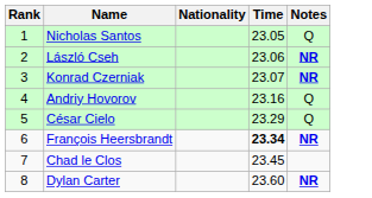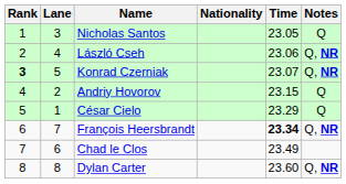 <table class="wikitable sortable" style="text-align:center">
 <tr>
 <th>Rank</th>
+<th>Lane</th>
 <th>Name</th>
 <th>Nationality</th>
 <th>Time</th>
 <th>Notes</th>
 </tr>
 <tr bgcolor=ccffcc>
 <td>1</td>
+<td>3</td>
 <td align=left><a href='#'>Nicholas Santos</a></td>
 <td align=left></td>
 <td>23.05</td>
 <td>Q</td>
 </tr>
 <tr bgcolor=ccffcc>
 <td>2</td>
+<td>4</td>
 <td align=left><a href='#'>László Cseh</a></td>
 <td align=left></td>
 <td>23.06</td>
-<td><strong><a href='#'>NR</a></strong></td>
+<td>Q, <strong><a href='#'>NR</a></strong></td>
 </tr>
 <tr bgcolor=ccffcc>
-<td>3</td>
+<td><strong>3</strong></td>
+<td>5</td>
 <td align=left><a href='#'>Konrad Czerniak</a></td>
 <td align=left></td>
 <td>23.07</td>
-<td><strong><a href='#'>NR</a></strong></td>
+<td>Q, <strong><a href='#'>NR</a></strong></td>
 </tr>
 <tr bgcolor=ccffcc>
 <td>4</td>
+<td>2</td>
 <td align=left><a href='#'>Andriy Hovorov</a></td>
 <td align=left></td>
-<td>23.16</td>
+<td>23.15</td>
 <td>Q</td>
 </tr>
 <tr bgcolor=ccffcc>
 <td>5</td>
+<td>1</td>
 <td align=left><a href='#'>César Cielo</a></td>
 <td align=left></td>
 <td>23.29</td>
 <td>Q</td>
 </tr>
 <tr>
 <td>6</td>
+<td>7</td>
 <td align=left><a href='#'>François Heersbrandt</a></td>
 <td align=left></td>
 <td><strong>23.34</strong></td>
-<td><strong><a href='#'>NR</a></strong></td>
+<td>Q, <strong><a href='#'>NR</a></strong></td>
 </tr>
 <tr>
 <td>7</td>
+<td>6</td>
 <td align=left><a href='#'>Chad le Clos</a></td>
 <td align=left></td>
-<td>23.45</td>
+<td>23.49</td>
 <td></td>
 </tr>
 <tr>
 <td>8</td>
+<td>8</td>
 <td align=left><a href='#'>Dylan Carter</a></td>
 <td align=left></td>
 <td>23.60</td>
-<td><strong><a href='#'>NR</a></strong></td>
+<td>Q, <strong><a href='#'>NR</a></strong></td>
 </tr>
 </table>
